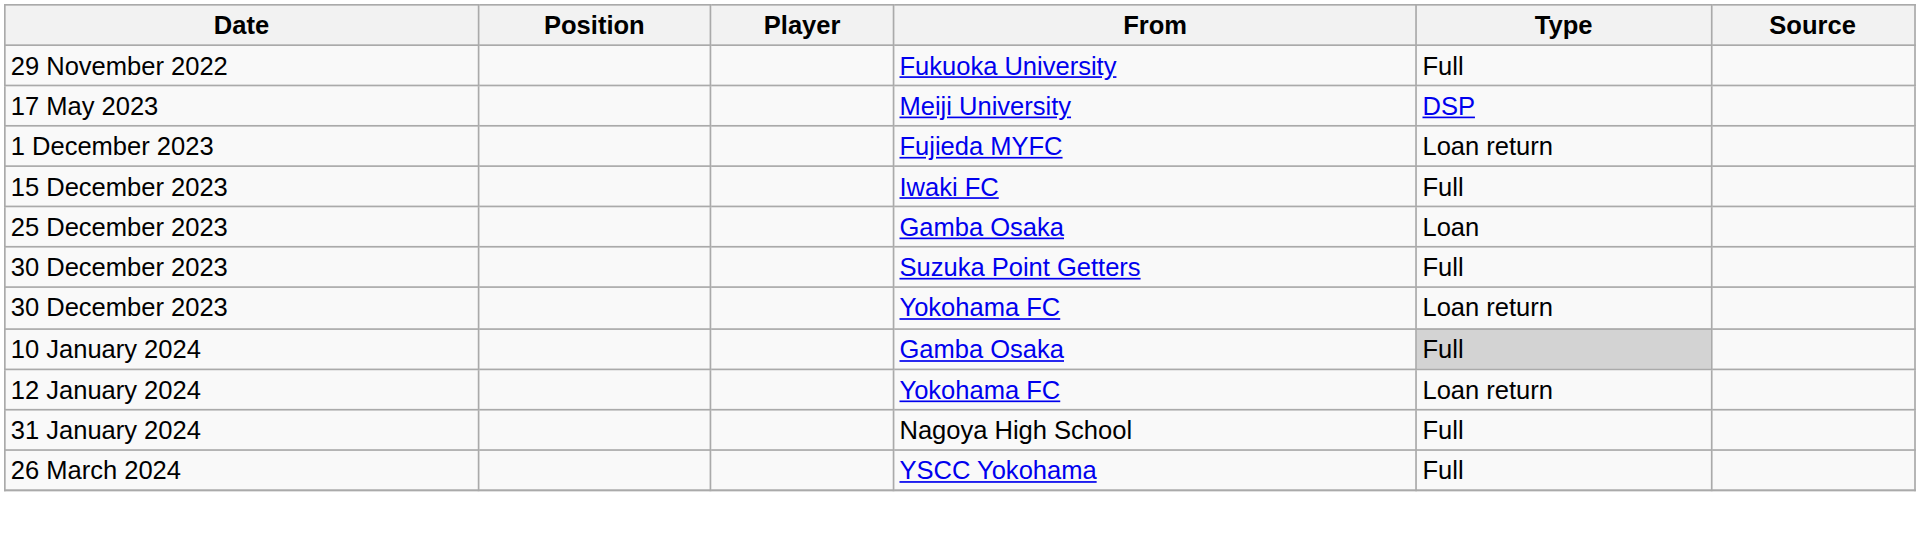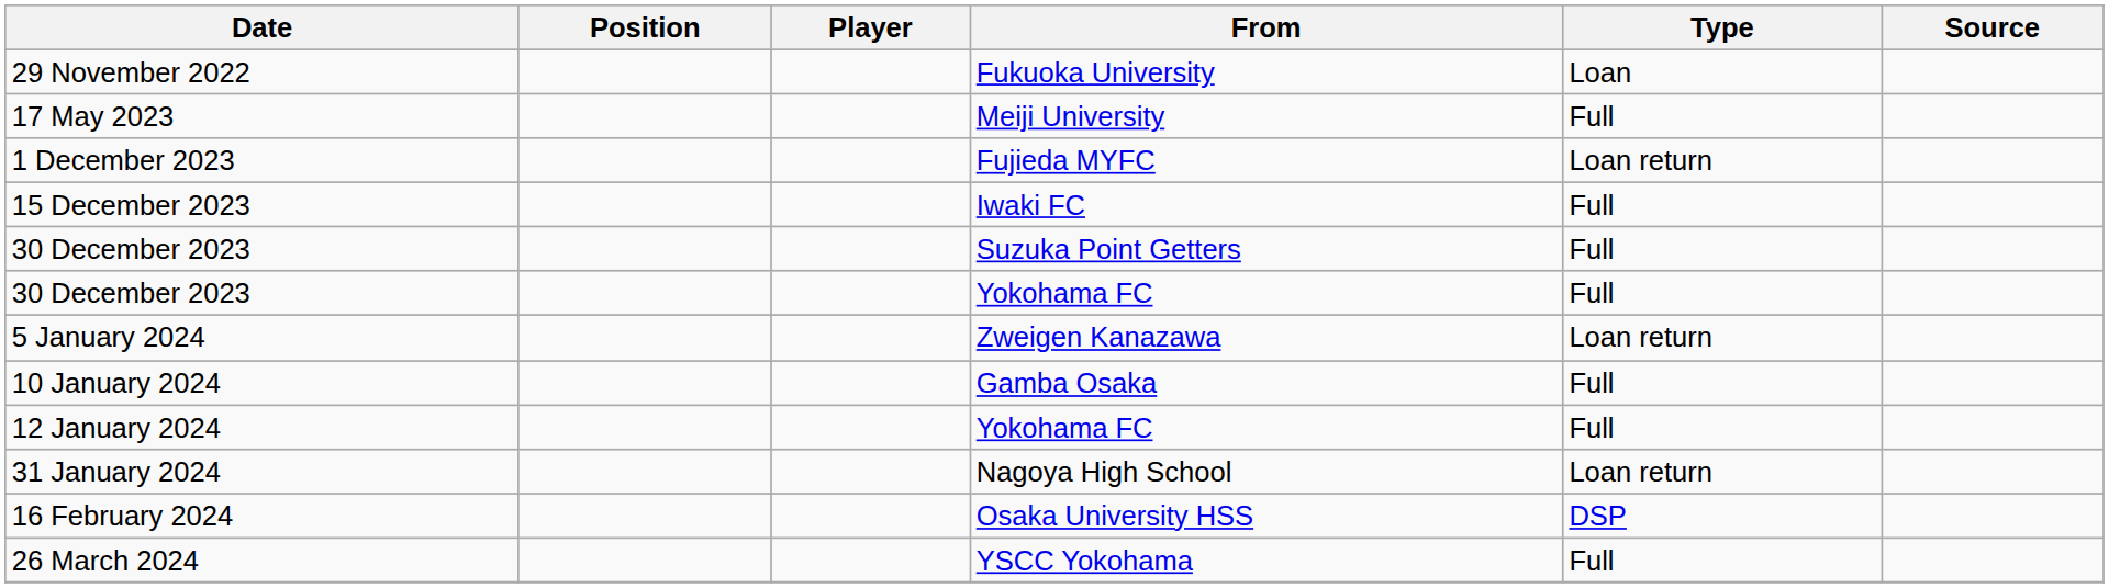 <table class="wikitable sortable" style="width:90%; text-align:center; font-size:95%; text-align:left;">
 <tr>
 <th>Date</th>
 <th>Position</th>
 <th>Player</th>
 <th>From</th>
 <th>Type</th>
 <th>Source</th>
 </tr>
 <tr>
 <td>29 November 2022</td>
 <td></td>
 <td></td>
 <td> <a href='#'>Fukuoka University</a></td>
-<td>Full</td>
+<td>Loan</td>
 <td></td>
 </tr>
 <tr>
 <td>17 May 2023</td>
 <td></td>
 <td></td>
 <td> <a href='#'>Meiji University</a></td>
-<td><a href='#'>DSP</a></td>
+<td>Full</td>
 <td></td>
 </tr>
 <tr>
 <td>1 December 2023</td>
 <td></td>
 <td></td>
 <td> <a href='#'>Fujieda MYFC</a></td>
 <td>Loan return</td>
 <td></td>
 </tr>
 <tr>
 <td>15 December 2023</td>
 <td></td>
 <td></td>
 <td> <a href='#'>Iwaki FC</a></td>
 <td>Full</td>
 <td></td>
 </tr>
 <tr>
-<td>25 December 2023</td>
-<td></td>
-<td></td>
-<td> <a href='#'>Gamba Osaka</a></td>
-<td>Loan</td>
-<td></td>
-</tr>
-<tr>
 <td>30 December 2023</td>
 <td></td>
 <td></td>
 <td> <a href='#'>Suzuka Point Getters</a></td>
 <td>Full</td>
 <td></td>
 </tr>
 <tr>
 <td>30 December 2023</td>
 <td></td>
 <td></td>
 <td> <a href='#'>Yokohama FC</a></td>
+<td>Full</td>
+<td></td>
+</tr>
+<tr>
+<td>5 January 2024</td>
+<td></td>
+<td></td>
+<td> <a href='#'>Zweigen Kanazawa</a></td>
 <td>Loan return</td>
 <td></td>
 </tr>
 <tr>
 <td>10 January 2024</td>
 <td></td>
 <td></td>
 <td> <a href='#'>Gamba Osaka</a></td>
-<td style="background: lightgrey;">Full</td>
+<td>Full</td>
 <td></td>
 </tr>
 <tr>
 <td>12 January 2024</td>
 <td></td>
 <td></td>
 <td> <a href='#'>Yokohama FC</a></td>
-<td>Loan return</td>
+<td>Full</td>
 <td></td>
 </tr>
 <tr>
 <td>31 January 2024</td>
 <td></td>
 <td></td>
 <td> Nagoya High School</td>
-<td>Full</td>
+<td>Loan return</td>
+<td></td>
+</tr>
+<tr>
+<td>16 February 2024</td>
+<td></td>
+<td></td>
+<td> <a href='#'>Osaka University HSS</a></td>
+<td><a href='#'>DSP</a></td>
 <td></td>
 </tr>
 <tr>
 <td>26 March 2024</td>
 <td></td>
 <td></td>
 <td> <a href='#'>YSCC Yokohama</a></td>
 <td>Full</td>
 <td></td>
 </tr>
 <tr>
 </tr>
 </table>
